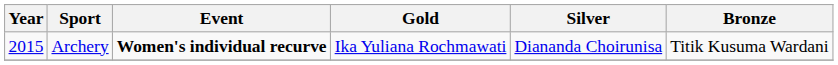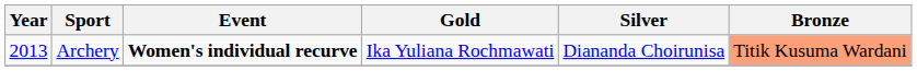 <table class="wikitable">
 <tr>
 <th>Year</th>
 <th>Sport</th>
 <th>Event</th>
 <th>Gold</th>
 <th>Silver</th>
 <th>Bronze</th>
 </tr>
 <tr>
-<td><a href='#'>2015</a></td>
+<td><a href='#'>2013</a></td>
 <td><a href='#'>Archery</a></td>
 <td><strong>Women's individual recurve</strong></td>
 <td><a href='#'>Ika Yuliana Rochmawati</a></td>
 <td><a href='#'>Diananda Choirunisa</a></td>
-<td>Titik Kusuma Wardani</td>
+<td style="background: lightsalmon;">Titik Kusuma Wardani</td>
 </tr>
 <tr>
 </tr>
 </table>
